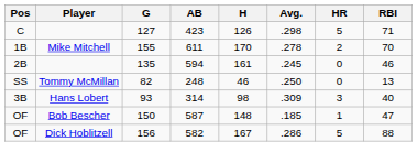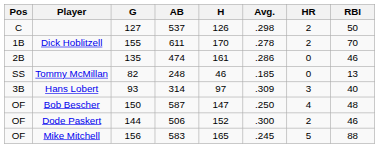 <table class="wikitable sortable">
 <tr>
 <th bgcolor="#DDDDFF" width="5%">Pos</th>
 <th bgcolor="#DDDDFF" width="16%">Player</th>
 <th bgcolor="#DDDDFF" width="9%">G</th>
 <th bgcolor="#DDDDFF" width="9%">AB</th>
 <th bgcolor="#DDDDFF" width="9%">H</th>
 <th bgcolor="#DDDDFF" width="9%">Avg.</th>
 <th bgcolor="#DDDDFF" width="9%">HR</th>
 <th bgcolor="#DDDDFF" width="9%">RBI</th>
 </tr>
 <tr align="center">
 <td>C</td>
 <td></td>
 <td>127</td>
-<td>423</td>
+<td>537</td>
 <td>126</td>
 <td>.298</td>
-<td>5</td>
-<td>71</td>
+<td>2</td>
+<td>50</td>
 </tr>
 <tr align="center">
 <td>1B</td>
-<td><a href='#'>Mike Mitchell</a></td>
+<td><a href='#'>Dick Hoblitzell</a></td>
 <td>155</td>
 <td>611</td>
 <td>170</td>
 <td>.278</td>
 <td>2</td>
 <td>70</td>
 </tr>
 <tr align=center>
 <td>2B</td>
 <td></td>
 <td>135</td>
-<td>594</td>
+<td>474</td>
 <td>161</td>
-<td>.245</td>
+<td>.286</td>
 <td>0</td>
 <td>46</td>
 </tr>
 <tr align="center">
 <td>SS</td>
 <td><a href='#'>Tommy McMillan</a></td>
 <td>82</td>
 <td>248</td>
 <td>46</td>
-<td>.250</td>
+<td>.185</td>
 <td>0</td>
 <td>13</td>
 </tr>
 <tr align=center>
 <td>3B</td>
 <td><a href='#'>Hans Lobert</a></td>
 <td>93</td>
 <td>314</td>
-<td>98</td>
+<td>97</td>
 <td>.309</td>
 <td>3</td>
 <td>40</td>
 </tr>
 <tr align=center>
 <td>OF</td>
 <td><a href='#'>Bob Bescher</a></td>
 <td>150</td>
 <td>587</td>
-<td>148</td>
-<td>.185</td>
-<td>1</td>
-<td>47</td>
+<td>147</td>
+<td>.250</td>
+<td>4</td>
+<td>48</td>
 </tr>
 <tr align=center>
 <td>OF</td>
-<td><a href='#'>Dick Hoblitzell</a></td>
+<td><a href='#'>Dode Paskert</a></td>
+<td>144</td>
+<td>506</td>
+<td>152</td>
+<td>.300</td>
+<td>2</td>
+<td>46</td>
+</tr>
+<tr align=center>
+<td>OF</td>
+<td><a href='#'>Mike Mitchell</a></td>
 <td>156</td>
-<td>582</td>
-<td>167</td>
-<td>.286</td>
+<td>583</td>
+<td>165</td>
+<td>.245</td>
 <td>5</td>
 <td>88</td>
 </tr>
 </table>
